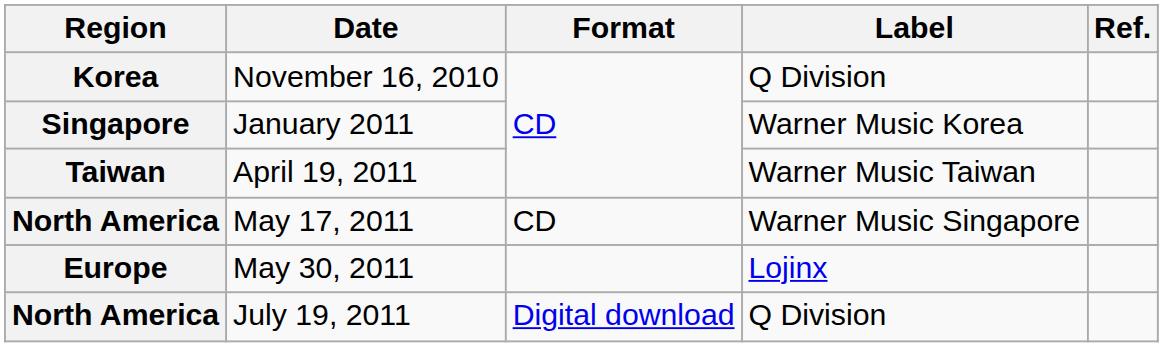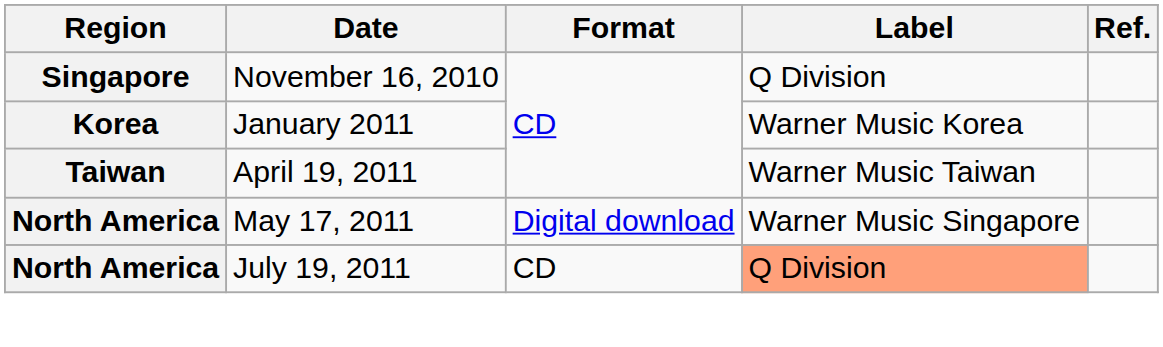 <table class="wikitable plainrowheaders">
 <tr>
 <th scope="col">Region</th>
 <th scope="col">Date</th>
 <th scope="col">Format</th>
 <th scope="col">Label</th>
 <th scope="col">Ref.</th>
 </tr>
 <tr>
-<th scope="row">Korea</th>
+<th scope="row">Singapore</th>
 <td>November 16, 2010</td>
 <td rowspan="3"><a href='#'>CD</a></td>
 <td>Q Division</td>
 <td style="text-align:center;"></td>
 </tr>
 <tr>
-<th scope="row">Singapore</th>
+<th scope="row">Korea</th>
 <td>January 2011</td>
 <td>Warner Music Korea</td>
 <td style="text-align:center;"></td>
 </tr>
 <tr>
 <th scope="row">Taiwan</th>
 <td>April 19, 2011</td>
 <td>Warner Music Taiwan</td>
 <td style="text-align:center;"></td>
 </tr>
 <tr>
 <th scope="row">North America</th>
 <td>May 17, 2011</td>
-<td>CD</td>
+<td><a href='#'>Digital download</a></td>
 <td>Warner Music Singapore</td>
-<td style="text-align:center;"></td>
-</tr>
-<tr>
-<th scope="row">Europe</th>
-<td>May 30, 2011</td>
-<td></td>
-<td><a href='#'>Lojinx</a></td>
 <td style="text-align:center;"></td>
 </tr>
 <tr>
 <th scope="row">North America</th>
 <td>July 19, 2011</td>
-<td><a href='#'>Digital download</a></td>
-<td>Q Division</td>
+<td>CD</td>
+<td style="background: lightsalmon;">Q Division</td>
 <td style="text-align:center;"></td>
 </tr>
 </table>
